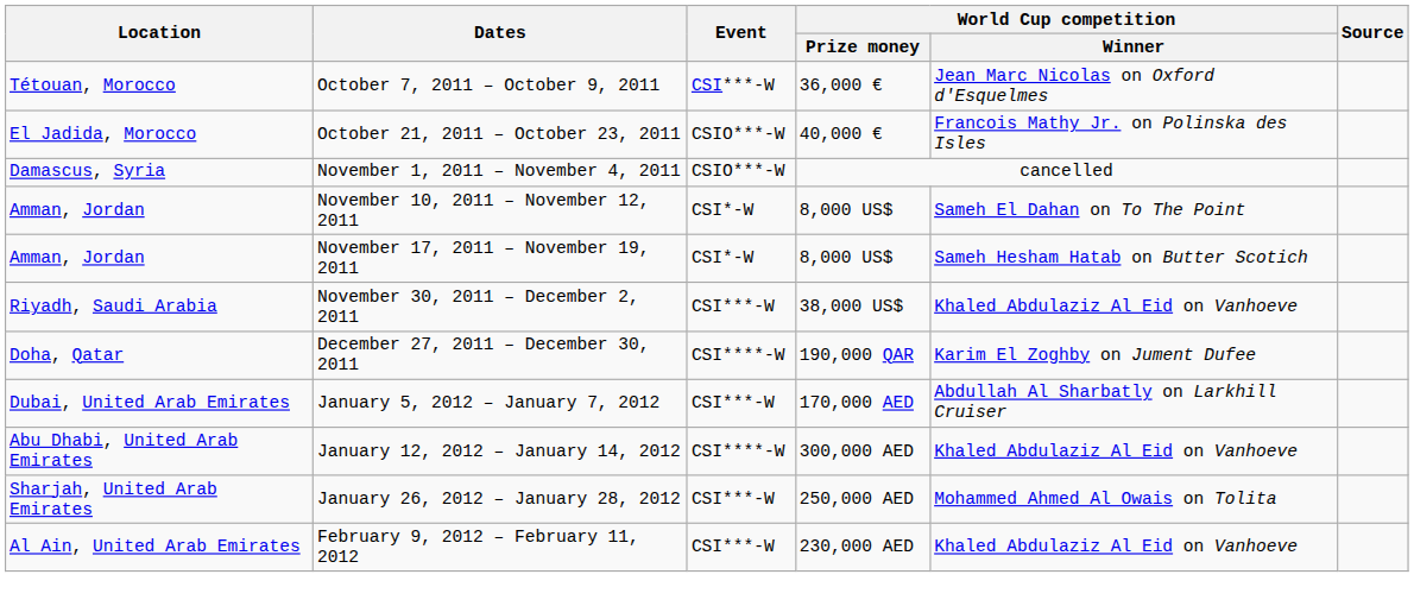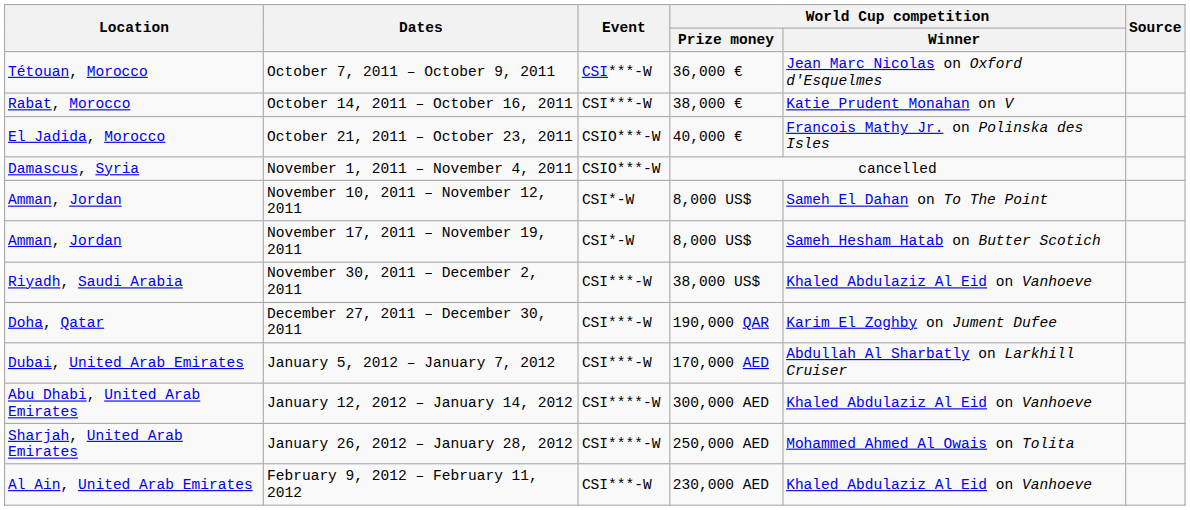 <table class="wikitable">
 <tr>
 <th rowspan=2 width=225>Location</th>
 <th rowspan=2 width=275>Dates</th>
 <th rowspan=2 width=75>Event</th>
 <th colspan=2>World Cup competition</th>
 <th rowspan=2>Source</th>
 </tr>
 <tr>
 <th width=95>Prize money</th>
 <th width=300>Winner</th>
 </tr>
 <tr>
 <td> <a href='#'>Tétouan</a>, <a href='#'>Morocco</a></td>
 <td>October 7, 2011 – October 9, 2011</td>
 <td><a href='#'>CSI</a>***-W</td>
 <td>36,000 €</td>
 <td> <a href='#'>Jean Marc Nicolas</a> on <em>Oxford d'Esquelmes</em></td>
+<td></td>
+</tr>
+<tr>
+<td> <a href='#'>Rabat</a>, <a href='#'>Morocco</a></td>
+<td>October 14, 2011 – October 16, 2011</td>
+<td>CSI***-W</td>
+<td>38,000 €</td>
+<td> <a href='#'>Katie Prudent Monahan</a> on <em>V</em></td>
 <td></td>
 </tr>
 <tr>
 <td> <a href='#'>El Jadida</a>, <a href='#'>Morocco</a></td>
 <td>October 21, 2011 – October 23, 2011</td>
 <td>CSIO***-W</td>
 <td>40,000 €</td>
 <td> <a href='#'>Francois Mathy Jr.</a> on <em>Polinska des Isles</em></td>
 <td></td>
 </tr>
 <tr>
 <td> <a href='#'>Damascus</a>, <a href='#'>Syria</a></td>
 <td>November 1, 2011 – November 4, 2011</td>
 <td>CSIO***-W</td>
 <td colspan="2" align="center">cancelled</td>
 <td></td>
 </tr>
 <tr>
 <td> <a href='#'>Amman</a>, <a href='#'>Jordan</a></td>
 <td>November 10, 2011 – November 12, 2011</td>
 <td>CSI*-W</td>
 <td>8,000 US$</td>
 <td> <a href='#'>Sameh El Dahan</a> on <em>To The Point</em></td>
 <td></td>
 </tr>
 <tr>
 <td> <a href='#'>Amman</a>, <a href='#'>Jordan</a></td>
 <td>November 17, 2011 – November 19, 2011</td>
 <td>CSI*-W</td>
 <td>8,000 US$</td>
 <td> <a href='#'>Sameh Hesham Hatab</a> on <em>Butter Scotich</em></td>
 <td></td>
 </tr>
 <tr>
 <td> <a href='#'>Riyadh</a>, <a href='#'>Saudi Arabia</a></td>
 <td>November 30, 2011 – December 2, 2011</td>
 <td>CSI***-W</td>
 <td>38,000 US$</td>
 <td> <a href='#'>Khaled Abdulaziz Al Eid</a> on <em>Vanhoeve</em></td>
 <td></td>
 </tr>
 <tr>
 <td> <a href='#'>Doha</a>, <a href='#'>Qatar</a></td>
 <td>December 27, 2011 – December 30, 2011</td>
-<td>CSI****-W</td>
+<td>CSI***-W</td>
 <td>190,000 <a href='#'>QAR</a></td>
 <td> <a href='#'>Karim El Zoghby</a> on <em>Jument Dufee</em></td>
 <td></td>
 </tr>
 <tr>
 <td> <a href='#'>Dubai</a>, <a href='#'>United Arab Emirates</a></td>
 <td>January 5, 2012 – January 7, 2012</td>
 <td>CSI***-W</td>
 <td>170,000 <a href='#'>AED</a></td>
 <td> <a href='#'>Abdullah Al Sharbatly</a> on <em>Larkhill Cruiser</em></td>
 <td></td>
 </tr>
 <tr>
 <td> <a href='#'>Abu Dhabi</a>, <a href='#'>United Arab Emirates</a></td>
 <td>January 12, 2012 – January 14, 2012</td>
 <td>CSI****-W</td>
 <td>300,000 AED</td>
 <td> <a href='#'>Khaled Abdulaziz Al Eid</a> on <em>Vanhoeve</em></td>
 <td></td>
 </tr>
 <tr>
 <td> <a href='#'>Sharjah</a>, <a href='#'>United Arab Emirates</a></td>
 <td>January 26, 2012 – January 28, 2012</td>
-<td>CSI***-W</td>
+<td>CSI****-W</td>
 <td>250,000 AED</td>
 <td> <a href='#'>Mohammed Ahmed Al Owais</a> on <em>Tolita</em></td>
 <td></td>
 </tr>
 <tr>
 <td> <a href='#'>Al Ain</a>, <a href='#'>United Arab Emirates</a></td>
 <td>February 9, 2012 – February 11, 2012</td>
 <td>CSI***-W</td>
 <td>230,000 AED</td>
 <td> <a href='#'>Khaled Abdulaziz Al Eid</a> on <em>Vanhoeve</em></td>
 <td></td>
 </tr>
 </table>
